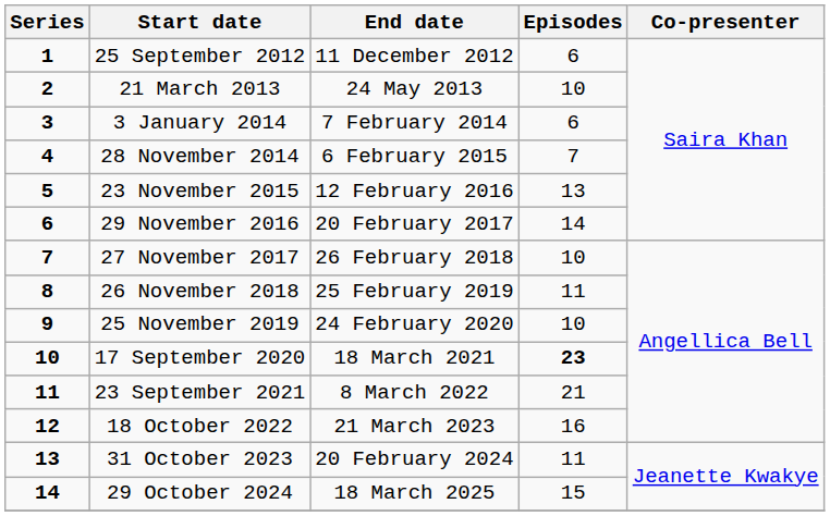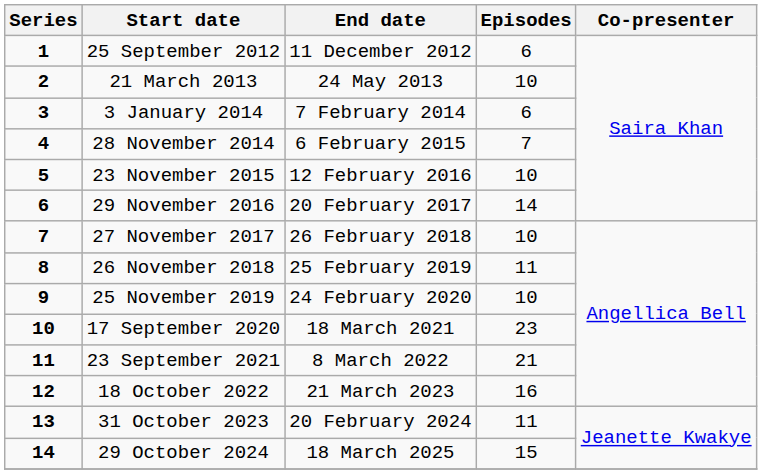 <table class="wikitable" style="text-align:center;">
 <tr>
 <th>Series</th>
 <th>Start date</th>
 <th>End date</th>
 <th>Episodes</th>
 <th>Co-presenter</th>
 </tr>
 <tr>
 <td><strong>1</strong></td>
 <td>25 September 2012</td>
 <td>11 December 2012</td>
 <td>6</td>
 <td rowspan=6><a href='#'>Saira Khan</a></td>
 </tr>
 <tr>
 <td><strong>2</strong></td>
 <td>21 March 2013</td>
 <td>24 May 2013</td>
 <td>10</td>
 </tr>
 <tr>
 <td><strong>3</strong></td>
 <td>3 January 2014</td>
 <td>7 February 2014</td>
 <td>6</td>
 </tr>
 <tr>
 <td><strong>4</strong></td>
 <td>28 November 2014</td>
 <td>6 February 2015</td>
 <td>7</td>
 </tr>
 <tr>
 <td><strong>5</strong></td>
 <td>23 November 2015</td>
 <td>12 February 2016</td>
-<td>13</td>
+<td>10</td>
 </tr>
 <tr>
 <td><strong>6</strong></td>
 <td>29 November 2016</td>
 <td>20 February 2017</td>
 <td>14</td>
 </tr>
 <tr>
 <td><strong>7</strong></td>
 <td>27 November 2017</td>
 <td>26 February 2018</td>
 <td>10</td>
 <td rowspan=6><a href='#'>Angellica Bell</a></td>
 </tr>
 <tr>
 <td><strong>8</strong></td>
 <td>26 November 2018</td>
 <td>25 February 2019</td>
 <td>11</td>
 </tr>
 <tr>
 <td><strong>9</strong></td>
 <td>25 November 2019</td>
 <td>24 February 2020</td>
 <td>10</td>
 </tr>
 <tr>
 <td><strong>10</strong></td>
 <td>17 September 2020</td>
 <td>18 March 2021</td>
-<td><strong>23</strong></td>
+<td>23</td>
 </tr>
 <tr>
 <td><strong>11</strong></td>
 <td>23 September 2021</td>
 <td>8 March 2022</td>
 <td>21</td>
 </tr>
 <tr>
 <td><strong>12</strong></td>
 <td>18 October 2022</td>
 <td>21 March 2023</td>
 <td>16</td>
 </tr>
 <tr>
 <td><strong>13</strong></td>
 <td>31 October 2023</td>
 <td>20 February 2024</td>
 <td>11</td>
 <td rowspan=2><a href='#'>Jeanette Kwakye</a></td>
 </tr>
 <tr>
 <td><strong>14</strong></td>
 <td>29 October 2024</td>
 <td>18 March 2025</td>
 <td>15</td>
 </tr>
 <tr>
 </tr>
 </table>
